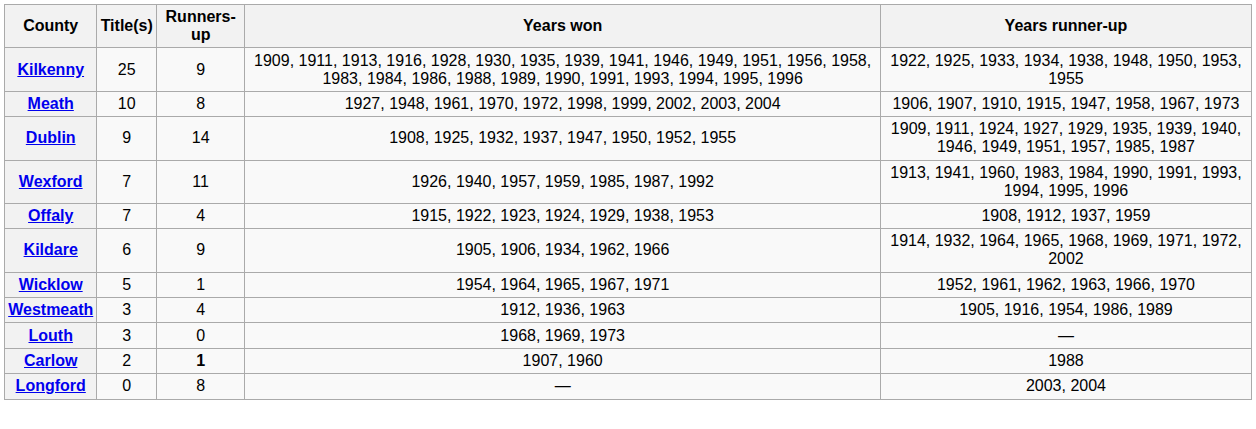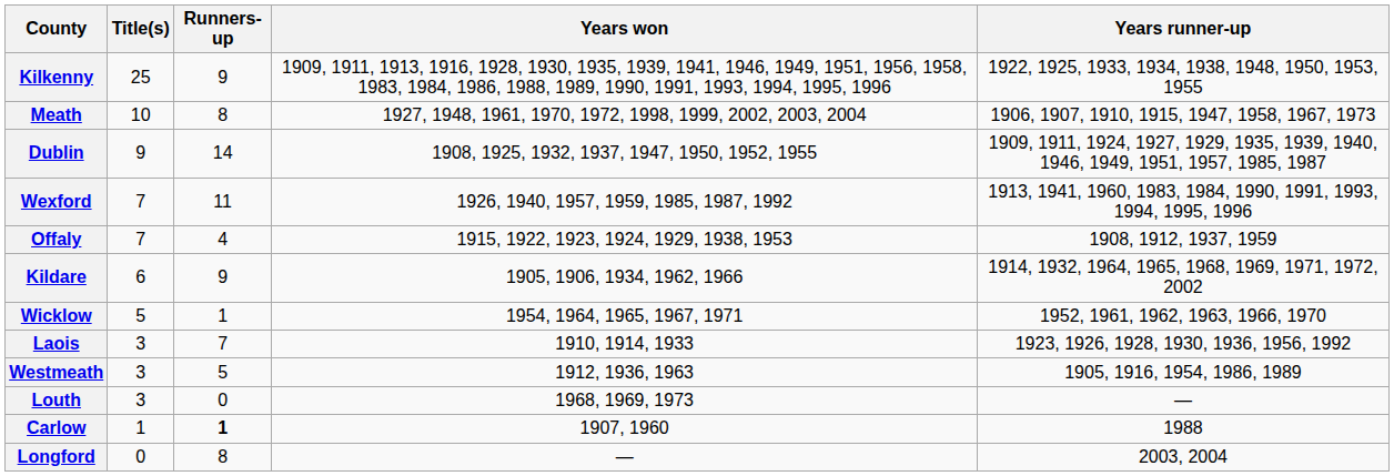 <table class="wikitable plainrowheaders sortable" style="text-align:center">
 <tr>
 <th scope="col">County</th>
 <th>Title(s)</th>
 <th scope="col">Runners-up</th>
 <th class="unsortable" scope="col">Years won</th>
 <th class="unsortable" scope="col">Years runner-up</th>
 </tr>
 <tr>
 <th scope="row"> <a href='#'>Kilkenny</a></th>
 <td>25</td>
 <td>9</td>
 <td>1909, 1911, 1913, 1916, 1928, 1930, 1935, 1939, 1941, 1946, 1949, 1951, 1956, 1958, 1983, 1984, 1986, 1988, 1989, 1990, 1991, 1993, 1994, 1995, 1996</td>
 <td>1922, 1925, 1933, 1934, 1938, 1948, 1950, 1953, 1955</td>
 </tr>
 <tr>
 <th scope="row"> <a href='#'>Meath</a></th>
 <td>10</td>
 <td>8</td>
 <td>1927, 1948, 1961, 1970, 1972, 1998, 1999, 2002, 2003, 2004</td>
 <td>1906, 1907, 1910, 1915, 1947, 1958, 1967, 1973</td>
 </tr>
 <tr>
 <th scope="row"> <a href='#'>Dublin</a></th>
 <td>9</td>
 <td>14</td>
 <td>1908, 1925, 1932, 1937, 1947, 1950, 1952, 1955</td>
 <td>1909, 1911, 1924, 1927, 1929, 1935, 1939, 1940, 1946, 1949, 1951, 1957, 1985, 1987</td>
 </tr>
 <tr>
 <th scope="row"> <a href='#'>Wexford</a></th>
 <td>7</td>
 <td>11</td>
 <td>1926, 1940, 1957, 1959, 1985, 1987, 1992</td>
 <td>1913, 1941, 1960, 1983, 1984, 1990, 1991, 1993, 1994, 1995, 1996</td>
 </tr>
 <tr>
 <th scope="row"> <a href='#'>Offaly</a></th>
 <td>7</td>
 <td>4</td>
 <td>1915, 1922, 1923, 1924, 1929, 1938, 1953</td>
 <td>1908, 1912, 1937, 1959</td>
 </tr>
 <tr>
 <th scope="row"> <a href='#'>Kildare</a></th>
 <td>6</td>
 <td>9</td>
 <td>1905, 1906, 1934, 1962, 1966</td>
 <td>1914, 1932, 1964, 1965, 1968, 1969, 1971, 1972, 2002</td>
 </tr>
 <tr>
 <th scope="row"> <a href='#'>Wicklow</a></th>
 <td>5</td>
 <td>1</td>
 <td>1954, 1964, 1965, 1967, 1971</td>
 <td>1952, 1961, 1962, 1963, 1966, 1970</td>
 </tr>
 <tr>
+<th scope="row"> <a href='#'>Laois</a></th>
+<td>3</td>
+<td>7</td>
+<td>1910, 1914, 1933</td>
+<td>1923, 1926, 1928, 1930, 1936, 1956, 1992</td>
+</tr>
+<tr>
 <th scope="row"> <a href='#'>Westmeath</a></th>
 <td>3</td>
-<td>4</td>
+<td>5</td>
 <td>1912, 1936, 1963</td>
 <td>1905, 1916, 1954, 1986, 1989</td>
 </tr>
 <tr>
 <th scope="row"> <a href='#'>Louth</a></th>
 <td>3</td>
 <td>0</td>
 <td>1968, 1969, 1973</td>
 <td>—</td>
 </tr>
 <tr>
 <th scope="row"> <a href='#'>Carlow</a></th>
-<td>2</td>
+<td>1</td>
 <td><strong>1</strong></td>
 <td>1907, 1960</td>
 <td>1988</td>
 </tr>
 <tr>
 <th scope="row"> <a href='#'>Longford</a></th>
 <td>0</td>
 <td>8</td>
 <td>—</td>
 <td>2003, 2004</td>
 </tr>
 </table>
